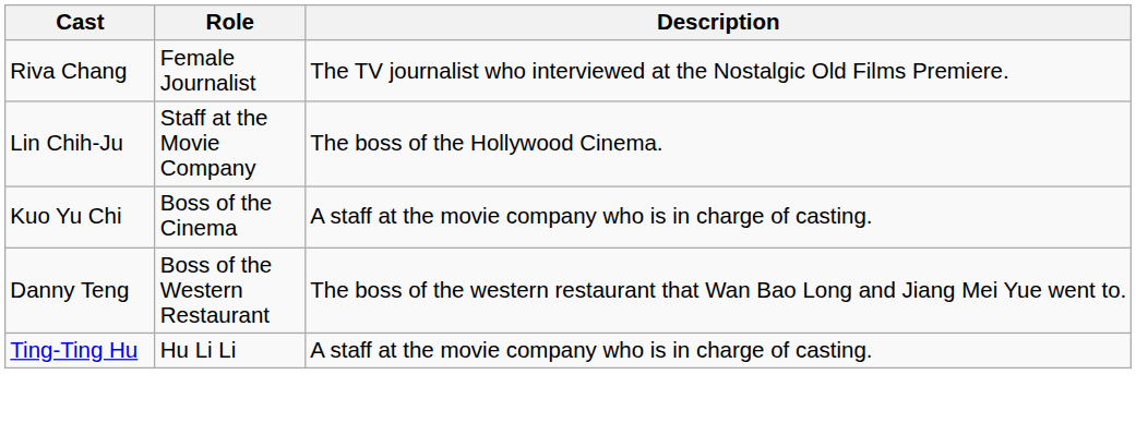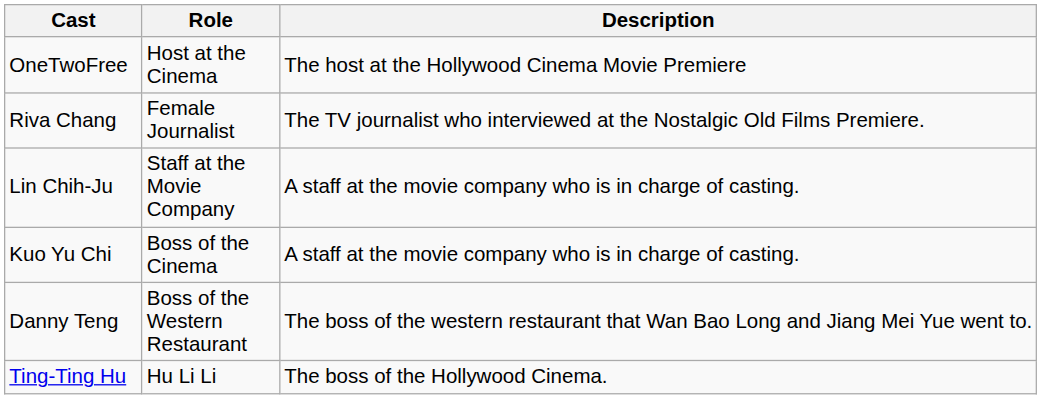 <table class="wikitable">
 <tr>
 <th width="100px">Cast</th>
 <th width="100px">Role</th>
 <th>Description</th>
+</tr>
+<tr>
+<td>OneTwoFree</td>
+<td>Host at the Cinema</td>
+<td>The host at the Hollywood Cinema Movie Premiere</td>
 </tr>
 <tr>
 <td>Riva Chang</td>
 <td>Female Journalist</td>
 <td>The TV journalist who interviewed at the Nostalgic Old Films Premiere.</td>
 </tr>
 <tr>
 <td>Lin Chih-Ju</td>
 <td>Staff at the Movie Company</td>
-<td>The boss of the Hollywood Cinema.</td>
+<td>A staff at the movie company who is in charge of casting.</td>
 </tr>
 <tr>
 <td>Kuo Yu Chi</td>
 <td>Boss of the Cinema</td>
 <td>A staff at the movie company who is in charge of casting.</td>
 </tr>
 <tr>
 <td>Danny Teng</td>
 <td>Boss of the Western Restaurant</td>
 <td>The boss of the western restaurant that Wan Bao Long and Jiang Mei Yue went to.</td>
 </tr>
 <tr>
 <td><a href='#'>Ting-Ting Hu</a></td>
 <td>Hu Li Li</td>
-<td>A staff at the movie company who is in charge of casting.</td>
+<td>The boss of the Hollywood Cinema.</td>
 </tr>
 </table>
